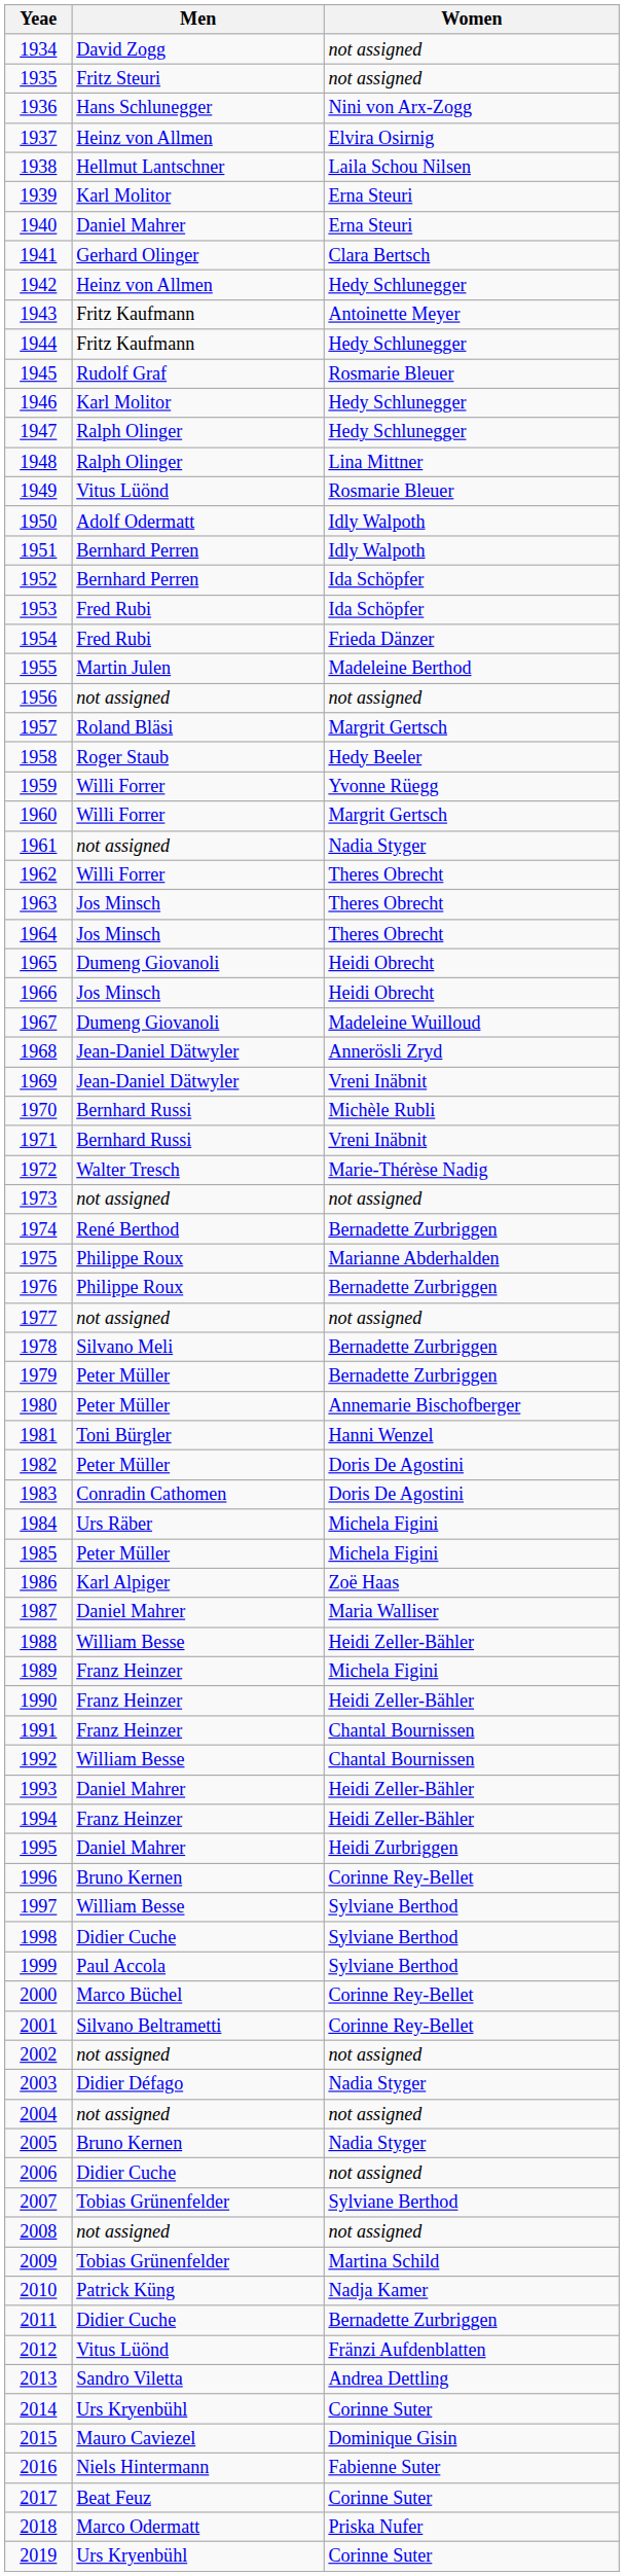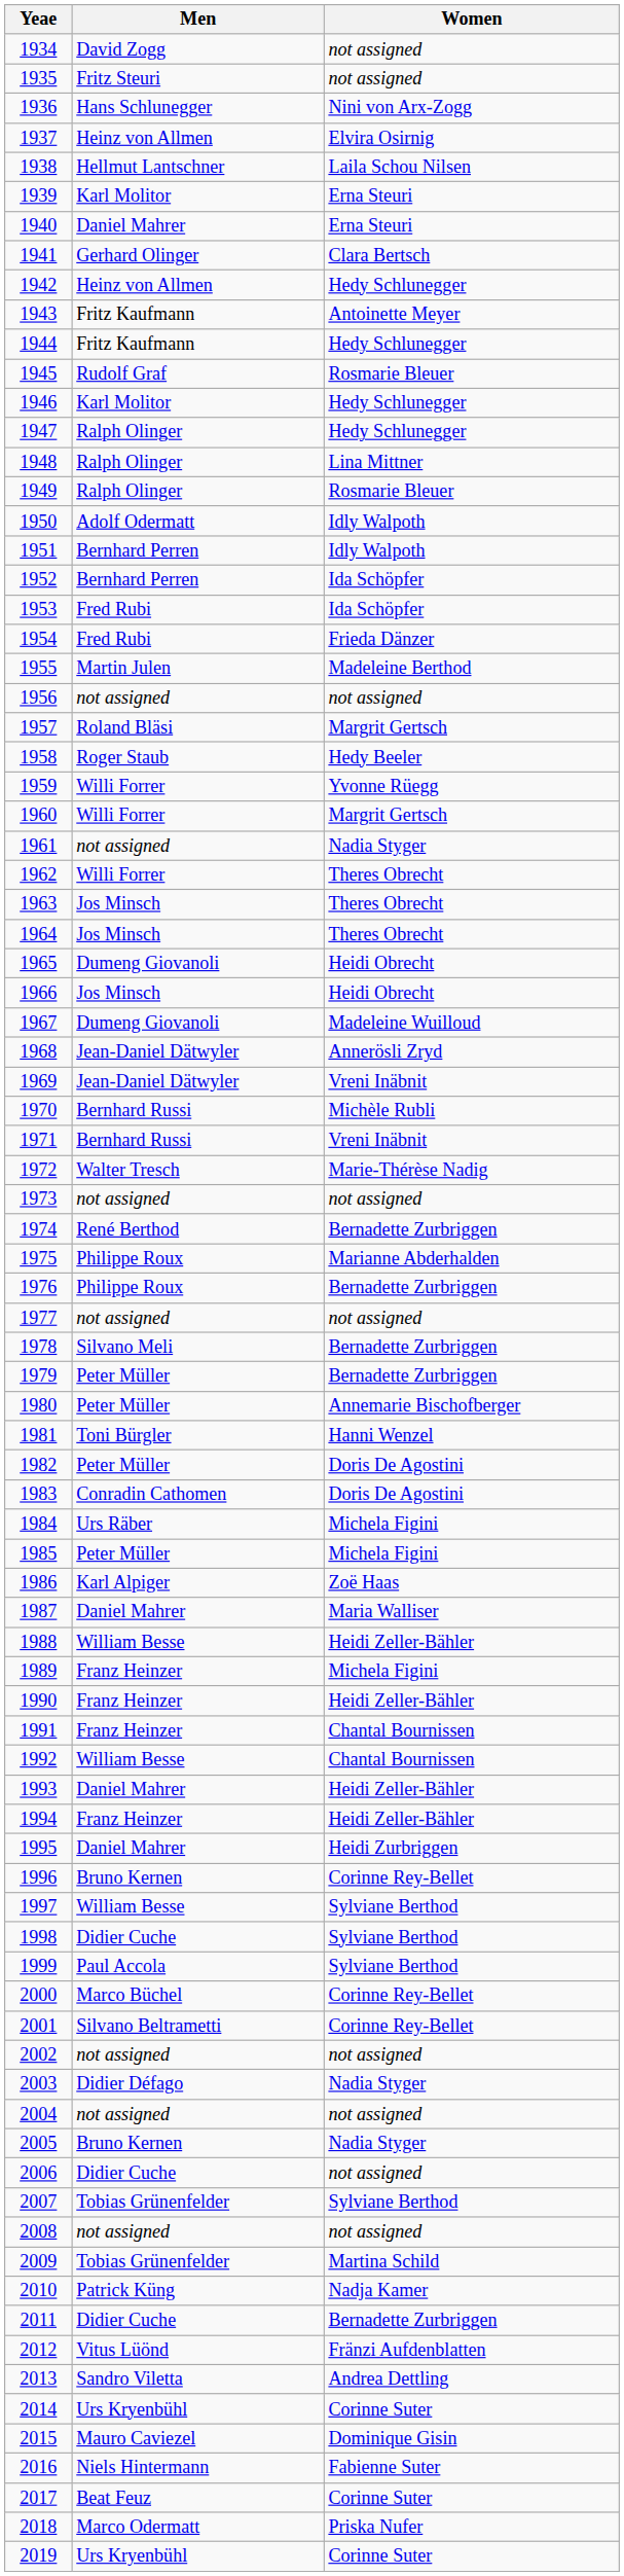 <table class="wikitable sortable" width=60%>
 <tr>
 <th>Yeae</th>
 <th>Men</th>
 <th>Women</th>
 </tr>
 <tr>
 <td align="center"><a href='#'>1934</a></td>
 <td><a href='#'>David Zogg</a></td>
 <td><em>not assigned</em></td>
 </tr>
 <tr>
 <td align="center"><a href='#'>1935</a></td>
 <td><a href='#'>Fritz Steuri</a></td>
 <td><em>not assigned</em></td>
 </tr>
 <tr>
 <td align="center"><a href='#'>1936</a></td>
 <td><a href='#'>Hans Schlunegger</a></td>
 <td><a href='#'>Nini von Arx-Zogg</a></td>
 </tr>
 <tr>
 <td align="center"><a href='#'>1937</a></td>
 <td><a href='#'>Heinz von Allmen</a></td>
 <td><a href='#'>Elvira Osirnig</a></td>
 </tr>
 <tr>
 <td align="center"><a href='#'>1938</a></td>
 <td><a href='#'>Hellmut Lantschner</a> </td>
 <td><a href='#'>Laila Schou Nilsen</a> </td>
 </tr>
 <tr>
 <td align="center"><a href='#'>1939</a></td>
 <td><a href='#'>Karl Molitor</a></td>
 <td><a href='#'>Erna Steuri</a></td>
 </tr>
 <tr>
 <td align="center"><a href='#'>1940</a></td>
 <td><a href='#'>Daniel Mahrer</a></td>
 <td><a href='#'>Erna Steuri</a></td>
 </tr>
 <tr>
 <td align="center"><a href='#'>1941</a></td>
 <td><a href='#'>Gerhard Olinger</a></td>
 <td><a href='#'>Clara Bertsch</a></td>
 </tr>
 <tr>
 <td align="center"><a href='#'>1942</a></td>
 <td><a href='#'>Heinz von Allmen</a></td>
 <td><a href='#'>Hedy Schlunegger</a></td>
 </tr>
 <tr>
 <td align="center"><a href='#'>1943</a></td>
 <td>Fritz Kaufmann</td>
 <td><a href='#'>Antoinette Meyer</a></td>
 </tr>
 <tr>
 <td align="center"><a href='#'>1944</a></td>
 <td>Fritz Kaufmann</td>
 <td><a href='#'>Hedy Schlunegger</a></td>
 </tr>
 <tr>
 <td align="center"><a href='#'>1945</a></td>
 <td><a href='#'>Rudolf Graf</a></td>
 <td><a href='#'>Rosmarie Bleuer</a></td>
 </tr>
 <tr>
 <td align="center"><a href='#'>1946</a></td>
 <td><a href='#'>Karl Molitor</a></td>
 <td><a href='#'>Hedy Schlunegger</a></td>
 </tr>
 <tr>
 <td align="center"><a href='#'>1947</a></td>
 <td><a href='#'>Ralph Olinger</a></td>
 <td><a href='#'>Hedy Schlunegger</a></td>
 </tr>
 <tr>
 <td align="center"><a href='#'>1948</a></td>
 <td><a href='#'>Ralph Olinger</a></td>
 <td><a href='#'>Lina Mittner</a></td>
 </tr>
 <tr>
 <td align="center"><a href='#'>1949</a></td>
-<td><a href='#'>Vitus Lüönd</a></td>
+<td><a href='#'>Ralph Olinger</a></td>
 <td><a href='#'>Rosmarie Bleuer</a></td>
 </tr>
 <tr>
 <td align="center"><a href='#'>1950</a></td>
 <td><a href='#'>Adolf Odermatt</a></td>
 <td><a href='#'>Idly Walpoth</a></td>
 </tr>
 <tr>
 <td align="center"><a href='#'>1951</a></td>
 <td><a href='#'>Bernhard Perren</a></td>
 <td><a href='#'>Idly Walpoth</a></td>
 </tr>
 <tr>
 <td align="center"><a href='#'>1952</a></td>
 <td><a href='#'>Bernhard Perren</a></td>
 <td><a href='#'>Ida Schöpfer</a></td>
 </tr>
 <tr>
 <td align="center"><a href='#'>1953</a></td>
 <td><a href='#'>Fred Rubi</a></td>
 <td><a href='#'>Ida Schöpfer</a></td>
 </tr>
 <tr>
 <td align="center"><a href='#'>1954</a></td>
 <td><a href='#'>Fred Rubi</a></td>
 <td><a href='#'>Frieda Dänzer</a></td>
 </tr>
 <tr>
 <td align="center"><a href='#'>1955</a></td>
 <td><a href='#'>Martin Julen</a></td>
 <td><a href='#'>Madeleine Berthod</a></td>
 </tr>
 <tr>
 <td align="center"><a href='#'>1956</a></td>
 <td><em>not assigned</em></td>
 <td><em>not assigned</em></td>
 </tr>
 <tr>
 <td align="center"><a href='#'>1957</a></td>
 <td><a href='#'>Roland Bläsi</a></td>
 <td><a href='#'>Margrit Gertsch</a></td>
 </tr>
 <tr>
 <td align="center"><a href='#'>1958</a></td>
 <td><a href='#'>Roger Staub</a></td>
 <td><a href='#'>Hedy Beeler</a></td>
 </tr>
 <tr>
 <td align="center"><a href='#'>1959</a></td>
 <td><a href='#'>Willi Forrer</a></td>
 <td><a href='#'>Yvonne Rüegg</a></td>
 </tr>
 <tr>
 <td align="center"><a href='#'>1960</a></td>
 <td><a href='#'>Willi Forrer</a></td>
 <td><a href='#'>Margrit Gertsch</a></td>
 </tr>
 <tr>
 <td align="center"><a href='#'>1961</a></td>
 <td><em>not assigned</em></td>
 <td><a href='#'>Nadia Styger</a></td>
 </tr>
 <tr>
 <td align="center"><a href='#'>1962</a></td>
 <td><a href='#'>Willi Forrer</a></td>
 <td><a href='#'>Theres Obrecht</a></td>
 </tr>
 <tr>
 <td align="center"><a href='#'>1963</a></td>
 <td><a href='#'>Jos Minsch</a></td>
 <td><a href='#'>Theres Obrecht</a></td>
 </tr>
 <tr>
 <td align="center"><a href='#'>1964</a></td>
 <td><a href='#'>Jos Minsch</a></td>
 <td><a href='#'>Theres Obrecht</a></td>
 </tr>
 <tr>
 <td align="center"><a href='#'>1965</a></td>
 <td><a href='#'>Dumeng Giovanoli</a></td>
 <td><a href='#'>Heidi Obrecht</a></td>
 </tr>
 <tr>
 <td align="center"><a href='#'>1966</a></td>
 <td><a href='#'>Jos Minsch</a></td>
 <td><a href='#'>Heidi Obrecht</a></td>
 </tr>
 <tr>
 <td align="center"><a href='#'>1967</a></td>
 <td><a href='#'>Dumeng Giovanoli</a></td>
 <td><a href='#'>Madeleine Wuilloud</a></td>
 </tr>
 <tr>
 <td align="center"><a href='#'>1968</a></td>
 <td><a href='#'>Jean-Daniel Dätwyler</a></td>
 <td><a href='#'>Annerösli Zryd</a></td>
 </tr>
 <tr>
 <td align="center"><a href='#'>1969</a></td>
 <td><a href='#'>Jean-Daniel Dätwyler</a></td>
 <td><a href='#'>Vreni Inäbnit</a></td>
 </tr>
 <tr>
 <td align="center"><a href='#'>1970</a></td>
 <td><a href='#'>Bernhard Russi</a></td>
 <td><a href='#'>Michèle Rubli</a></td>
 </tr>
 <tr>
 <td align="center"><a href='#'>1971</a></td>
 <td><a href='#'>Bernhard Russi</a></td>
 <td><a href='#'>Vreni Inäbnit</a></td>
 </tr>
 <tr>
 <td align="center"><a href='#'>1972</a></td>
 <td><a href='#'>Walter Tresch</a></td>
 <td><a href='#'>Marie-Thérèse Nadig</a></td>
 </tr>
 <tr>
 <td align="center"><a href='#'>1973</a></td>
 <td><em>not assigned</em></td>
 <td><em>not assigned</em></td>
 </tr>
 <tr>
 <td align="center"><a href='#'>1974</a></td>
 <td><a href='#'>René Berthod</a></td>
 <td><a href='#'>Bernadette Zurbriggen</a></td>
 </tr>
 <tr>
 <td align="center"><a href='#'>1975</a></td>
 <td><a href='#'>Philippe Roux</a></td>
 <td><a href='#'>Marianne Abderhalden</a></td>
 </tr>
 <tr>
 <td align="center"><a href='#'>1976</a></td>
 <td><a href='#'>Philippe Roux</a></td>
 <td><a href='#'>Bernadette Zurbriggen</a></td>
 </tr>
 <tr>
 <td align="center"><a href='#'>1977</a></td>
 <td><em>not assigned</em></td>
 <td><em>not assigned</em></td>
 </tr>
 <tr>
 <td align="center"><a href='#'>1978</a></td>
 <td><a href='#'>Silvano Meli</a></td>
 <td><a href='#'>Bernadette Zurbriggen</a></td>
 </tr>
 <tr>
 <td align="center"><a href='#'>1979</a></td>
 <td><a href='#'>Peter Müller</a></td>
 <td><a href='#'>Bernadette Zurbriggen</a></td>
 </tr>
 <tr>
 <td align="center"><a href='#'>1980</a></td>
 <td><a href='#'>Peter Müller</a></td>
 <td><a href='#'>Annemarie Bischofberger</a></td>
 </tr>
 <tr>
 <td align="center"><a href='#'>1981</a></td>
 <td><a href='#'>Toni Bürgler</a></td>
 <td><a href='#'>Hanni Wenzel</a> </td>
 </tr>
 <tr>
 <td align="center"><a href='#'>1982</a></td>
 <td><a href='#'>Peter Müller</a></td>
 <td><a href='#'>Doris De Agostini</a></td>
 </tr>
 <tr>
 <td align="center"><a href='#'>1983</a></td>
 <td><a href='#'>Conradin Cathomen</a></td>
 <td><a href='#'>Doris De Agostini</a></td>
 </tr>
 <tr>
 <td align="center"><a href='#'>1984</a></td>
 <td><a href='#'>Urs Räber</a></td>
 <td><a href='#'>Michela Figini</a></td>
 </tr>
 <tr>
 <td align="center"><a href='#'>1985</a></td>
 <td><a href='#'>Peter Müller</a></td>
 <td><a href='#'>Michela Figini</a></td>
 </tr>
 <tr>
 <td align="center"><a href='#'>1986</a></td>
 <td><a href='#'>Karl Alpiger</a></td>
 <td><a href='#'>Zoë Haas</a></td>
 </tr>
 <tr>
 <td align="center"><a href='#'>1987</a></td>
 <td><a href='#'>Daniel Mahrer</a></td>
 <td><a href='#'>Maria Walliser</a></td>
 </tr>
 <tr>
 <td align="center"><a href='#'>1988</a></td>
 <td><a href='#'>William Besse</a></td>
 <td><a href='#'>Heidi Zeller-Bähler</a></td>
 </tr>
 <tr>
 <td align="center"><a href='#'>1989</a></td>
 <td><a href='#'>Franz Heinzer</a></td>
 <td><a href='#'>Michela Figini</a></td>
 </tr>
 <tr>
 <td align="center"><a href='#'>1990</a></td>
 <td><a href='#'>Franz Heinzer</a></td>
 <td><a href='#'>Heidi Zeller-Bähler</a></td>
 </tr>
 <tr>
 <td align="center"><a href='#'>1991</a></td>
 <td><a href='#'>Franz Heinzer</a></td>
 <td><a href='#'>Chantal Bournissen</a></td>
 </tr>
 <tr>
 <td align="center"><a href='#'>1992</a></td>
 <td><a href='#'>William Besse</a></td>
 <td><a href='#'>Chantal Bournissen</a></td>
 </tr>
 <tr>
 <td align="center"><a href='#'>1993</a></td>
 <td><a href='#'>Daniel Mahrer</a></td>
 <td><a href='#'>Heidi Zeller-Bähler</a></td>
 </tr>
 <tr>
 <td align="center"><a href='#'>1994</a></td>
 <td><a href='#'>Franz Heinzer</a></td>
 <td><a href='#'>Heidi Zeller-Bähler</a></td>
 </tr>
 <tr>
 <td align="center"><a href='#'>1995</a></td>
 <td><a href='#'>Daniel Mahrer</a></td>
 <td><a href='#'>Heidi Zurbriggen</a></td>
 </tr>
 <tr>
 <td align="center"><a href='#'>1996</a></td>
 <td><a href='#'>Bruno Kernen</a></td>
 <td><a href='#'>Corinne Rey-Bellet</a></td>
 </tr>
 <tr>
 <td align="center"><a href='#'>1997</a></td>
 <td><a href='#'>William Besse</a></td>
 <td><a href='#'>Sylviane Berthod</a></td>
 </tr>
 <tr>
 <td align="center"><a href='#'>1998</a></td>
 <td><a href='#'>Didier Cuche</a></td>
 <td><a href='#'>Sylviane Berthod</a></td>
 </tr>
 <tr>
 <td align="center"><a href='#'>1999</a></td>
 <td><a href='#'>Paul Accola</a></td>
 <td><a href='#'>Sylviane Berthod</a></td>
 </tr>
 <tr>
 <td align="center"><a href='#'>2000</a></td>
 <td><a href='#'>Marco Büchel</a> </td>
 <td><a href='#'>Corinne Rey-Bellet</a></td>
 </tr>
 <tr>
 <td align="center"><a href='#'>2001</a></td>
 <td><a href='#'>Silvano Beltrametti</a></td>
 <td><a href='#'>Corinne Rey-Bellet</a></td>
 </tr>
 <tr>
 <td align="center"><a href='#'>2002</a></td>
 <td><em>not assigned</em></td>
 <td><em>not assigned</em></td>
 </tr>
 <tr>
 <td align="center"><a href='#'>2003</a></td>
 <td><a href='#'>Didier Défago</a></td>
 <td><a href='#'>Nadia Styger</a></td>
 </tr>
 <tr>
 <td align="center"><a href='#'>2004</a></td>
 <td><em>not assigned</em></td>
 <td><em>not assigned</em></td>
 </tr>
 <tr>
 <td align="center"><a href='#'>2005</a></td>
 <td><a href='#'>Bruno Kernen</a></td>
 <td><a href='#'>Nadia Styger</a></td>
 </tr>
 <tr>
 <td align="center"><a href='#'>2006</a></td>
 <td><a href='#'>Didier Cuche</a></td>
 <td><em>not assigned</em></td>
 </tr>
 <tr>
 <td align="center"><a href='#'>2007</a></td>
 <td><a href='#'>Tobias Grünenfelder</a></td>
 <td><a href='#'>Sylviane Berthod</a></td>
 </tr>
 <tr>
 <td align="center"><a href='#'>2008</a></td>
 <td><em>not assigned</em></td>
 <td><em>not assigned</em></td>
 </tr>
 <tr>
 <td align="center"><a href='#'>2009</a></td>
 <td><a href='#'>Tobias Grünenfelder</a></td>
 <td><a href='#'>Martina Schild</a></td>
 </tr>
 <tr>
 <td align="center"><a href='#'>2010</a></td>
 <td><a href='#'>Patrick Küng</a></td>
 <td><a href='#'>Nadja Kamer</a></td>
 </tr>
 <tr>
 <td align="center"><a href='#'>2011</a></td>
 <td><a href='#'>Didier Cuche</a></td>
 <td><a href='#'>Bernadette Zurbriggen</a></td>
 </tr>
 <tr>
 <td align="center"><a href='#'>2012</a></td>
 <td><a href='#'>Vitus Lüönd</a></td>
 <td><a href='#'>Fränzi Aufdenblatten</a></td>
 </tr>
 <tr>
 <td align="center"><a href='#'>2013</a></td>
 <td><a href='#'>Sandro Viletta</a></td>
 <td><a href='#'>Andrea Dettling</a></td>
 </tr>
 <tr>
 <td align="center"><a href='#'>2014</a></td>
 <td><a href='#'>Urs Kryenbühl</a></td>
 <td><a href='#'>Corinne Suter</a></td>
 </tr>
 <tr>
 <td align="center"><a href='#'>2015</a></td>
 <td><a href='#'>Mauro Caviezel</a></td>
 <td><a href='#'>Dominique Gisin</a></td>
 </tr>
 <tr>
 <td align="center"><a href='#'>2016</a></td>
 <td><a href='#'>Niels Hintermann</a></td>
 <td><a href='#'>Fabienne Suter</a></td>
 </tr>
 <tr>
 <td align="center"><a href='#'>2017</a></td>
 <td><a href='#'>Beat Feuz</a></td>
 <td><a href='#'>Corinne Suter</a></td>
 </tr>
 <tr>
 <td align="center"><a href='#'>2018</a></td>
 <td><a href='#'>Marco Odermatt</a></td>
 <td><a href='#'>Priska Nufer</a></td>
 </tr>
 <tr>
 <td align="center"><a href='#'>2019</a></td>
 <td><a href='#'>Urs Kryenbühl</a></td>
 <td><a href='#'>Corinne Suter</a></td>
 </tr>
 </table>
